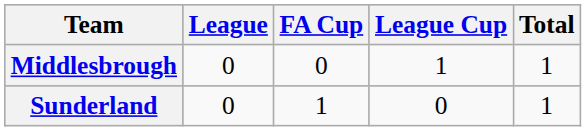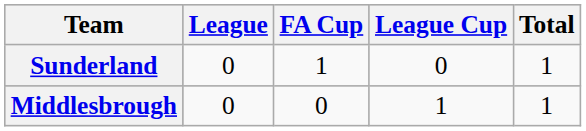 <table class="wikitable" style="text-align:center;">
 <tr>
 <th>Team</th>
 <th><a href='#'>League</a></th>
 <th><a href='#'>FA Cup</a></th>
 <th><a href='#'>League Cup</a></th>
 <th>Total</th>
 </tr>
 <tr>
+<th><a href='#'>Sunderland</a></th>
+<td>0</td>
+<td>1</td>
+<td>0</td>
+<td>1</td>
+</tr>
+<tr>
 <th><a href='#'>Middlesbrough</a></th>
 <td>0</td>
 <td>0</td>
 <td>1</td>
 <td>1</td>
 </tr>
-<tr>
-<th><a href='#'>Sunderland</a></th>
-<td>0</td>
-<td>1</td>
-<td>0</td>
-<td>1</td>
-</tr>
 </table>
